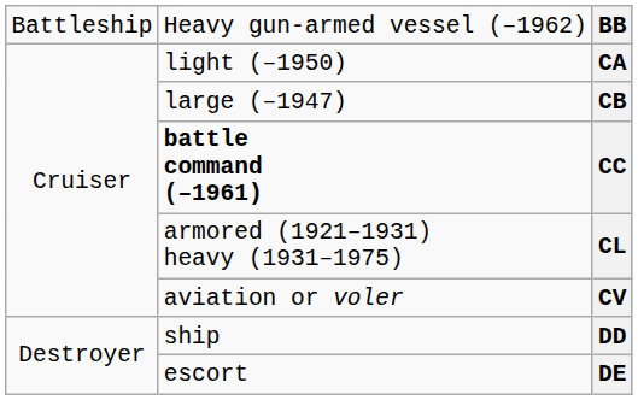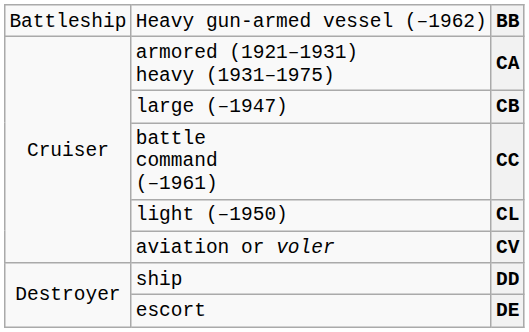 <table class="wikitable">
 <tr>
 <td>Battleship</td>
 <td>Heavy gun-armed vessel (–1962)</td>
 <th>BB</th>
 </tr>
 <tr>
 <td align="center" rowspan="5">Cruiser</td>
-<td>light (–1950)</td>
+<td>armored (1921–1931)<br>heavy (1931–1975)</td>
 <th>CA</th>
 </tr>
 <tr>
 <td>large (–1947)</td>
 <th>CB</th>
 </tr>
 <tr>
-<td><strong>battle<br>command<br>(–1961)</strong></td>
+<td>battle<br>command<br>(–1961)</td>
 <th>CC</th>
 </tr>
 <tr>
-<td>armored (1921–1931)<br>heavy (1931–1975)</td>
+<td>light (–1950)</td>
 <th>CL</th>
 </tr>
 <tr>
 <td>aviation or <em>voler</em></td>
 <th>CV</th>
 </tr>
 <tr>
 <td align="center" rowspan="2">Destroyer</td>
 <td>ship</td>
 <th>DD</th>
 </tr>
 <tr>
 <td>escort</td>
 <th>DE</th>
 </tr>
 </table>
